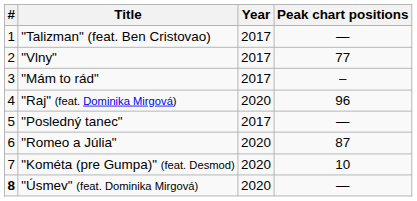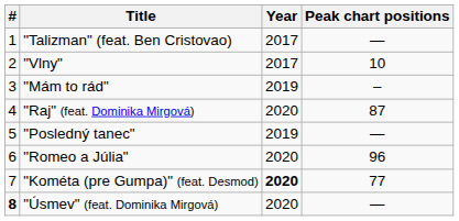 <table class="wikitable">
 <tr>
 <th>#</th>
 <th>Title</th>
 <th>Year</th>
 <th>Peak chart positions</th>
 </tr>
 <tr>
 <td>1</td>
 <td>"Talizman" (feat. Ben Cristovao)</td>
 <td>2017</td>
 <td style="text-align:center;">—</td>
 </tr>
 <tr>
 <td>2</td>
 <td>"Vlny"</td>
 <td>2017</td>
-<td style="text-align:center;">77</td>
+<td style="text-align:center;">10</td>
 </tr>
 <tr>
 <td>3</td>
 <td>"Mám to rád"</td>
-<td>2017</td>
+<td>2019</td>
 <td style="text-align:center;">–</td>
 </tr>
 <tr>
 <td>4</td>
 <td>"Raj" <small>(feat. <a href='#'>Dominika Mirgová</a>)</small></td>
 <td>2020</td>
-<td style="text-align:center;">96</td>
+<td style="text-align:center;">87</td>
 </tr>
 <tr>
 <td>5</td>
 <td>"Posledný tanec"</td>
-<td>2017</td>
+<td>2019</td>
 <td style="text-align:center;">—</td>
 </tr>
 <tr>
 <td>6</td>
 <td>"Romeo a Júlia"</td>
 <td>2020</td>
-<td style="text-align:center;">87</td>
+<td style="text-align:center;">96</td>
 </tr>
 <tr>
 <td>7</td>
 <td>"Kométa (pre Gumpa)" <small>(feat. Desmod)</small></td>
-<td>2020</td>
-<td style="text-align:center;">10</td>
+<td><strong>2020</strong></td>
+<td style="text-align:center;">77</td>
 </tr>
 <tr>
 <td><strong>8</strong></td>
 <td>"Úsmev" <small>(feat. Dominika Mirgová)</small></td>
 <td>2020</td>
 <td style="text-align:center;">—</td>
 </tr>
 </table>
